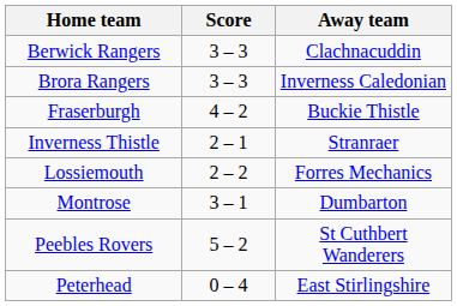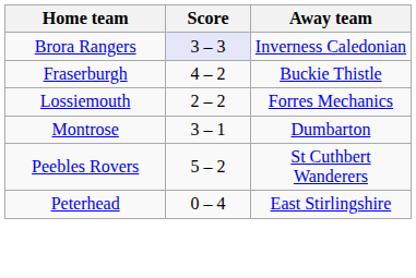 <table class="wikitable" style="text-align: center">
 <tr>
 <th width=140>Home team</th>
 <th width=70>Score</th>
 <th width=140>Away team</th>
 </tr>
 <tr>
-<td><a href='#'>Berwick Rangers</a></td>
-<td>3 – 3</td>
-<td><a href='#'>Clachnacuddin</a></td>
-</tr>
-<tr>
 <td><a href='#'>Brora Rangers</a></td>
-<td>3 – 3</td>
+<td style="background: lavender;">3 – 3</td>
 <td><a href='#'>Inverness Caledonian</a></td>
 </tr>
 <tr>
 <td><a href='#'>Fraserburgh</a></td>
 <td>4 – 2</td>
 <td><a href='#'>Buckie Thistle</a></td>
-</tr>
-<tr>
-<td><a href='#'>Inverness Thistle</a></td>
-<td>2 – 1</td>
-<td><a href='#'>Stranraer</a></td>
 </tr>
 <tr>
 <td><a href='#'>Lossiemouth</a></td>
 <td>2 – 2</td>
 <td><a href='#'>Forres Mechanics</a></td>
 </tr>
 <tr>
 <td><a href='#'>Montrose</a></td>
 <td>3 – 1</td>
 <td><a href='#'>Dumbarton</a></td>
 </tr>
 <tr>
 <td><a href='#'>Peebles Rovers</a></td>
 <td>5 – 2</td>
 <td><a href='#'>St Cuthbert Wanderers</a></td>
 </tr>
 <tr>
 <td><a href='#'>Peterhead</a></td>
 <td>0 – 4</td>
 <td><a href='#'>East Stirlingshire</a></td>
 </tr>
 </table>
